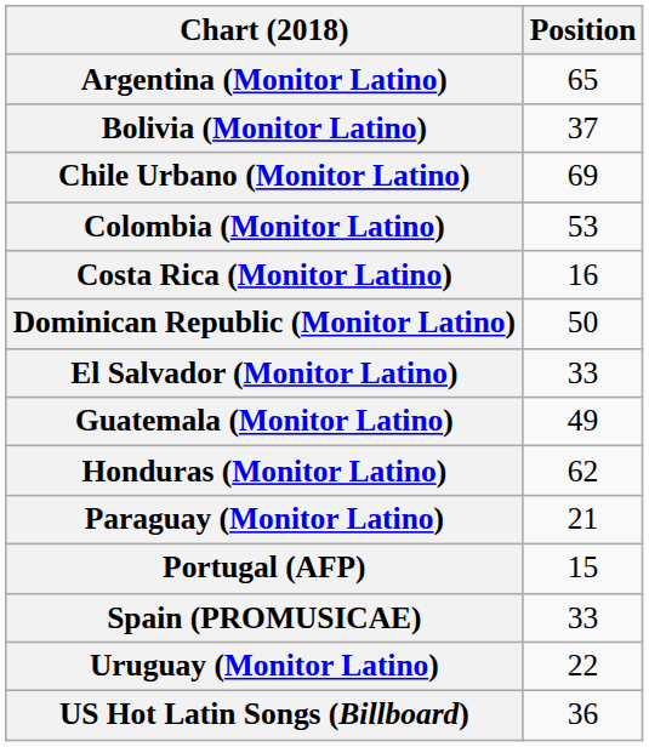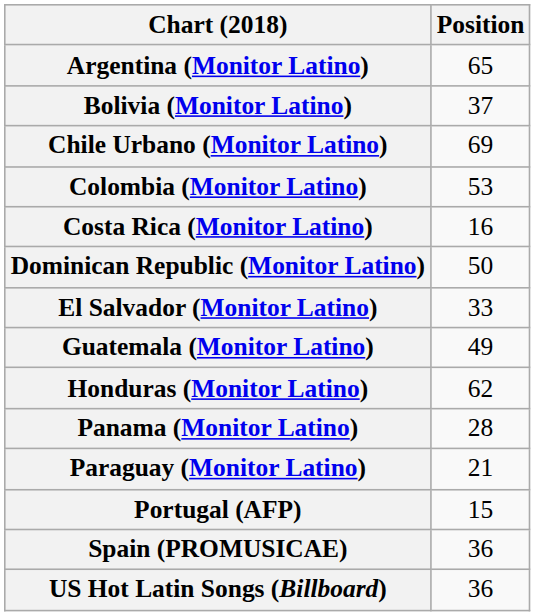 <table class="wikitable plainrowheaders sortable" style="text-align:center">
 <tr>
 <th scope="col">Chart (2018)</th>
 <th scope="col">Position</th>
 </tr>
 <tr>
 <th scope="row">Argentina (<a href='#'>Monitor Latino</a>)</th>
 <td>65</td>
 </tr>
 <tr>
 <th scope="row">Bolivia (<a href='#'>Monitor Latino</a>)</th>
 <td>37</td>
 </tr>
 <tr>
 <th scope="row">Chile Urbano (<a href='#'>Monitor Latino</a>)</th>
 <td>69</td>
 </tr>
 <tr>
 <th scope="row">Colombia (<a href='#'>Monitor Latino</a>)</th>
 <td>53</td>
 </tr>
 <tr>
 <th scope="row">Costa Rica (<a href='#'>Monitor Latino</a>)</th>
 <td>16</td>
 </tr>
 <tr>
 <th scope="row">Dominican Republic (<a href='#'>Monitor Latino</a>)</th>
 <td>50</td>
 </tr>
 <tr>
 <th scope="row">El Salvador (<a href='#'>Monitor Latino</a>)</th>
 <td>33</td>
 </tr>
 <tr>
 <th scope="row">Guatemala (<a href='#'>Monitor Latino</a>)</th>
 <td>49</td>
 </tr>
 <tr>
 <th scope="row">Honduras (<a href='#'>Monitor Latino</a>)</th>
 <td>62</td>
 </tr>
 <tr>
+<th scope="row">Panama (<a href='#'>Monitor Latino</a>)</th>
+<td>28</td>
+</tr>
+<tr>
 <th scope="row">Paraguay (<a href='#'>Monitor Latino</a>)</th>
 <td>21</td>
 </tr>
 <tr>
 <th scope="row">Portugal (AFP)</th>
 <td>15</td>
 </tr>
 <tr>
 <th scope="row">Spain (PROMUSICAE)</th>
-<td>33</td>
-</tr>
-<tr>
-<th scope="row">Uruguay (<a href='#'>Monitor Latino</a>)</th>
-<td>22</td>
+<td>36</td>
 </tr>
 <tr>
 <th scope="row">US Hot Latin Songs (<em>Billboard</em>)</th>
 <td>36</td>
 </tr>
 </table>
